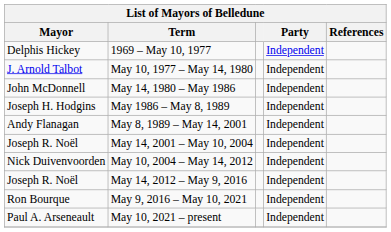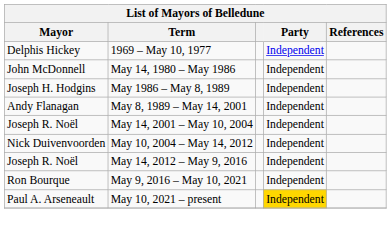 <table class="wikitable centre">
 <tr>
 <th colspan=5>List of Mayors of Belledune</th>
 </tr>
 <tr>
 <th>Mayor</th>
 <th>Term</th>
 <th class=unsortable> </th>
 <th style="border-left-style:hidden;padding:0.1em 0em">Party</th>
 <th>References</th>
 </tr>
 <tr>
 <td>Delphis Hickey</td>
 <td>1969 – May 10, 1977</td>
 <td bgcolor=></td>
 <td><a href='#'>Independent</a></td>
-<td></td>
-</tr>
-<tr>
-<td><a href='#'>J. Arnold Talbot</a></td>
-<td>May 10, 1977 – May 14, 1980</td>
-<td bgcolor=></td>
-<td>Independent</td>
 <td></td>
 </tr>
 <tr>
 <td>John McDonnell</td>
 <td>May 14, 1980 – May 1986</td>
 <td bgcolor=></td>
 <td>Independent</td>
 <td></td>
 </tr>
 <tr>
 <td>Joseph H. Hodgins</td>
 <td>May 1986 – May 8, 1989</td>
 <td bgcolor=></td>
 <td>Independent</td>
 <td></td>
 </tr>
 <tr>
 <td>Andy Flanagan</td>
 <td>May 8, 1989 – May 14, 2001</td>
 <td bgcolor=></td>
 <td>Independent</td>
 <td></td>
 </tr>
 <tr>
 <td>Joseph R. Noël</td>
 <td>May 14, 2001 – May 10, 2004</td>
 <td bgcolor=></td>
 <td>Independent</td>
 <td></td>
 </tr>
 <tr>
 <td>Nick Duivenvoorden</td>
 <td>May 10, 2004 – May 14, 2012</td>
 <td bgcolor=></td>
 <td>Independent</td>
 <td></td>
 </tr>
 <tr>
 <td>Joseph R. Noël</td>
 <td>May 14, 2012 – May 9, 2016</td>
 <td bgcolor=></td>
 <td>Independent</td>
 <td></td>
 </tr>
 <tr>
 <td>Ron Bourque</td>
 <td>May 9, 2016 – May 10, 2021</td>
 <td bgcolor=></td>
 <td>Independent</td>
 <td></td>
 </tr>
 <tr>
 <td>Paul A. Arseneault</td>
 <td>May 10, 2021 – present</td>
 <td bgcolor=></td>
-<td>Independent</td>
+<td style="background: gold;">Independent</td>
 <td></td>
 </tr>
 <tr>
 </tr>
 </table>
